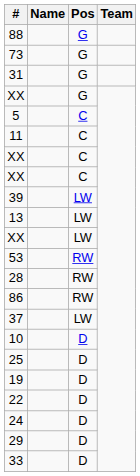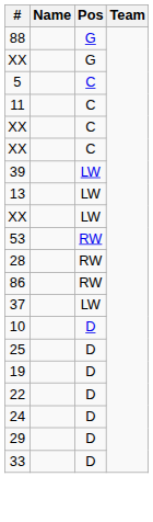 <table class="wikitable sortable" style="text-align:center;">
 <tr>
 <th>#</th>
 <th>Name</th>
 <th>Pos</th>
 <th>Team</th>
 </tr>
 <tr>
 <td>88</td>
 <td style="text-align:left;"></td>
 <td><a href='#'>G</a></td>
-</tr>
-<tr>
-<td>73</td>
-<td style="text-align:left;"></td>
-<td>G</td>
-<td></td>
-</tr>
-<tr>
-<td>31</td>
-<td style="text-align:left;"></td>
-<td>G</td>
-<td></td>
 </tr>
 <tr>
 <td>XX</td>
 <td style="text-align:left;"></td>
 <td>G</td>
 </tr>
 <tr>
 <td>5</td>
 <td style="text-align:left;"></td>
 <td><a href='#'>C</a></td>
 </tr>
 <tr>
 <td>11</td>
 <td style="text-align:left;"></td>
 <td>C</td>
 </tr>
 <tr>
 <td>XX</td>
 <td style="text-align:left;"></td>
 <td>C</td>
 </tr>
 <tr>
 <td>XX</td>
 <td style="text-align:left;"></td>
 <td>C</td>
 </tr>
 <tr>
 <td>39</td>
 <td style="text-align:left;"></td>
 <td><a href='#'>LW</a></td>
 </tr>
 <tr>
 <td>13</td>
 <td style="text-align:left;"></td>
 <td>LW</td>
 </tr>
 <tr>
 <td>XX</td>
 <td style="text-align:left;"></td>
 <td>LW</td>
 </tr>
 <tr>
 <td>53</td>
 <td style="text-align:left;"></td>
 <td><a href='#'>RW</a></td>
 </tr>
 <tr>
 <td>28</td>
 <td style="text-align:left;"></td>
 <td>RW</td>
 </tr>
 <tr>
 <td>86</td>
 <td style="text-align:left;"></td>
 <td>RW</td>
 </tr>
 <tr>
 <td>37</td>
 <td style="text-align:left;"></td>
 <td>LW</td>
 </tr>
 <tr>
 <td>10</td>
 <td style="text-align:left;"></td>
 <td><a href='#'>D</a></td>
 </tr>
 <tr>
 <td>25</td>
 <td style="text-align:left;"></td>
 <td>D</td>
 </tr>
 <tr>
 <td>19</td>
 <td style="text-align:left;"></td>
 <td>D</td>
 </tr>
 <tr>
 <td>22</td>
 <td style="text-align:left;"></td>
 <td>D</td>
 </tr>
 <tr>
 <td>24</td>
 <td style="text-align:left;"></td>
 <td>D</td>
 </tr>
 <tr>
 <td>29</td>
 <td style="text-align:left;"></td>
 <td>D</td>
 </tr>
 <tr>
 <td>33</td>
 <td style="text-align:left;"></td>
 <td>D</td>
 </tr>
 </table>
